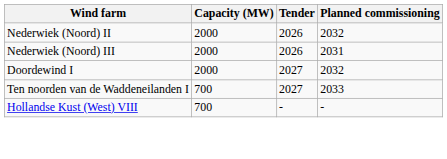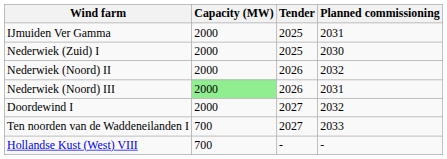 <table class="wikitable">
 <tr>
 <th>Wind farm</th>
 <th>Capacity (MW)</th>
 <th>Tender</th>
 <th>Planned commissioning</th>
+</tr>
+<tr>
+<td>IJmuiden Ver Gamma</td>
+<td>2000</td>
+<td>2025</td>
+<td>2031</td>
+</tr>
+<tr>
+<td>Nederwiek (Zuid) I</td>
+<td>2000</td>
+<td>2025</td>
+<td>2030</td>
 </tr>
 <tr>
 <td>Nederwiek (Noord) II</td>
 <td>2000</td>
 <td>2026</td>
 <td>2032</td>
 </tr>
 <tr>
 <td>Nederwiek (Noord) III</td>
-<td>2000</td>
+<td style="background: lightgreen;">2000</td>
 <td>2026</td>
 <td>2031</td>
 </tr>
 <tr>
 <td>Doordewind I</td>
 <td>2000</td>
 <td>2027</td>
 <td>2032</td>
 </tr>
 <tr>
 <td>Ten noorden van de Waddeneilanden I</td>
 <td>700</td>
 <td>2027</td>
 <td>2033</td>
 </tr>
 <tr>
 <td><a href='#'>Hollandse Kust (West) VIII</a></td>
 <td>700</td>
 <td>-</td>
 <td>-</td>
 </tr>
 </table>
